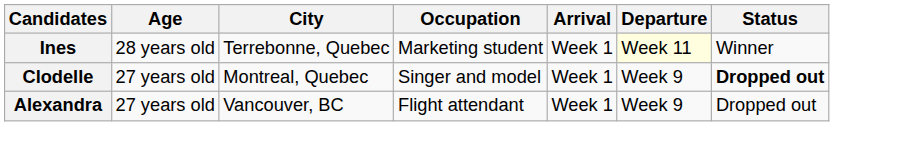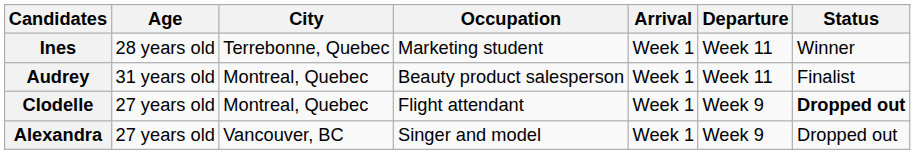 <table class="wikitable">
 <tr>
 <th>Candidates</th>
 <th>Age</th>
 <th>City</th>
 <th>Occupation</th>
 <th>Arrival</th>
 <th>Departure</th>
 <th>Status</th>
 </tr>
 <tr>
 <th>Ines</th>
 <td>28 years old</td>
 <td>Terrebonne, Quebec</td>
 <td>Marketing student</td>
 <td>Week 1</td>
-<td style="background: lightyellow;">Week 11</td>
+<td>Week 11</td>
 <td>Winner</td>
+</tr>
+<tr>
+<th>Audrey</th>
+<td>31 years old</td>
+<td>Montreal, Quebec</td>
+<td>Beauty product salesperson</td>
+<td>Week 1</td>
+<td>Week 11</td>
+<td>Finalist</td>
 </tr>
 <tr>
 <th>Clodelle</th>
 <td>27 years old</td>
 <td>Montreal, Quebec</td>
-<td>Singer and model</td>
+<td>Flight attendant</td>
 <td>Week 1</td>
 <td>Week 9</td>
 <td><strong>Dropped out</strong></td>
 </tr>
 <tr>
 <th>Alexandra</th>
 <td>27 years old</td>
 <td>Vancouver, BC</td>
-<td>Flight attendant</td>
+<td>Singer and model</td>
 <td>Week 1</td>
 <td>Week 9</td>
 <td>Dropped out</td>
 </tr>
 </table>
